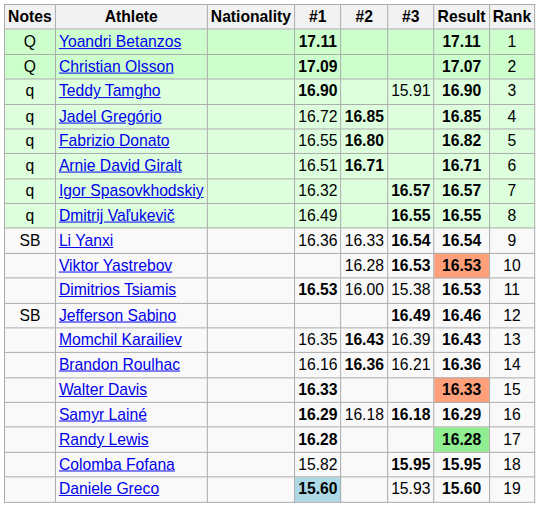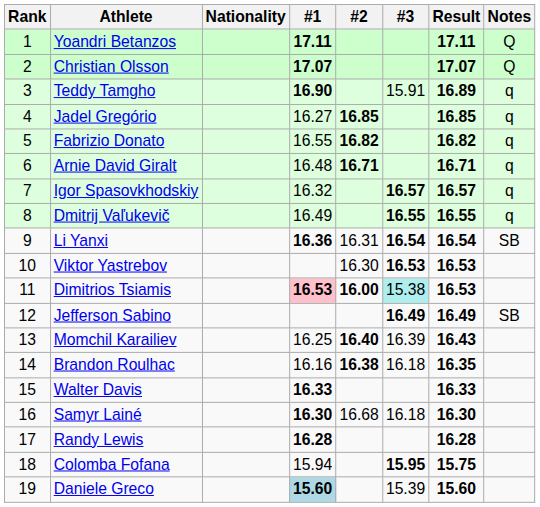 <table class="wikitable sortable" style="text-align:center">
 <tr>
-<th>Notes</th>
+<th>Rank</th>
 <th>Athlete</th>
 <th>Nationality</th>
 <th>#1</th>
 <th>#2</th>
 <th>#3</th>
 <th>Result</th>
-<th>Rank</th>
+<th>Notes</th>
 </tr>
 <tr bgcolor=ccffcc>
-<td>Q</td>
+<td>1</td>
 <td align=left><a href='#'>Yoandri Betanzos</a></td>
 <td align=left></td>
 <td><strong>17.11</strong></td>
 <td></td>
 <td></td>
 <td><strong>17.11</strong></td>
-<td>1</td>
+<td>Q</td>
 </tr>
 <tr bgcolor=ccffcc>
-<td>Q</td>
+<td>2</td>
 <td align=left><a href='#'>Christian Olsson</a></td>
 <td align=left></td>
-<td><strong>17.09</strong></td>
+<td><strong>17.07</strong></td>
 <td></td>
 <td></td>
 <td><strong>17.07</strong></td>
-<td>2</td>
+<td>Q</td>
 </tr>
 <tr bgcolor=ddffdd>
-<td>q</td>
+<td>3</td>
 <td align=left><a href='#'>Teddy Tamgho</a></td>
 <td align=left></td>
 <td><strong>16.90</strong></td>
 <td></td>
 <td>15.91</td>
-<td><strong>16.90</strong></td>
-<td>3</td>
+<td><strong>16.89</strong></td>
+<td>q</td>
 </tr>
 <tr bgcolor=ddffdd>
-<td>q</td>
+<td>4</td>
 <td align=left><a href='#'>Jadel Gregório</a></td>
 <td align=left></td>
-<td>16.72</td>
+<td>16.27</td>
 <td><strong>16.85</strong></td>
 <td></td>
 <td><strong>16.85</strong></td>
-<td>4</td>
+<td>q</td>
 </tr>
 <tr bgcolor=ddffdd>
-<td>q</td>
+<td>5</td>
 <td align=left><a href='#'>Fabrizio Donato</a></td>
 <td align=left></td>
 <td>16.55</td>
-<td><strong>16.80</strong></td>
+<td><strong>16.82</strong></td>
 <td></td>
 <td><strong>16.82</strong></td>
-<td>5</td>
+<td>q</td>
 </tr>
 <tr bgcolor=ddffdd>
-<td>q</td>
+<td>6</td>
 <td align=left><a href='#'>Arnie David Giralt</a></td>
 <td align=left></td>
-<td>16.51</td>
+<td>16.48</td>
 <td><strong>16.71</strong></td>
 <td></td>
 <td><strong>16.71</strong></td>
-<td>6</td>
+<td>q</td>
 </tr>
 <tr bgcolor=ddffdd>
-<td>q</td>
+<td>7</td>
 <td align=left><a href='#'>Igor Spasovkhodskiy</a></td>
 <td align=left></td>
 <td>16.32</td>
 <td></td>
 <td><strong>16.57</strong></td>
 <td><strong>16.57</strong></td>
-<td>7</td>
+<td>q</td>
 </tr>
 <tr bgcolor=ddffdd>
-<td>q</td>
+<td>8</td>
 <td align=left><a href='#'>Dmitrij Vaľukevič</a></td>
 <td align=left></td>
 <td>16.49</td>
 <td></td>
 <td><strong>16.55</strong></td>
 <td><strong>16.55</strong></td>
-<td>8</td>
+<td>q</td>
 </tr>
 <tr>
-<td>SB</td>
+<td>9</td>
 <td align=left><a href='#'>Li Yanxi</a></td>
 <td align=left></td>
-<td>16.36</td>
-<td>16.33</td>
+<td><strong>16.36</strong></td>
+<td>16.31</td>
 <td><strong>16.54</strong></td>
 <td><strong>16.54</strong></td>
-<td>9</td>
+<td>SB</td>
 </tr>
 <tr>
-<td></td>
+<td>10</td>
 <td align=left><a href='#'>Viktor Yastrebov</a></td>
 <td align=left></td>
 <td></td>
-<td>16.28</td>
+<td>16.30</td>
 <td><strong>16.53</strong></td>
-<td style="background: lightsalmon;"><strong>16.53</strong></td>
-<td>10</td>
+<td><strong>16.53</strong></td>
+<td></td>
 </tr>
 <tr>
-<td></td>
+<td>11</td>
 <td align=left><a href='#'>Dimitrios Tsiamis</a></td>
 <td align=left></td>
+<td style="background: pink;"><strong>16.53</strong></td>
+<td><strong>16.00</strong></td>
+<td style="background: paleturquoise;">15.38</td>
 <td><strong>16.53</strong></td>
-<td>16.00</td>
-<td>15.38</td>
-<td><strong>16.53</strong></td>
-<td>11</td>
+<td></td>
 </tr>
 <tr>
-<td>SB</td>
+<td>12</td>
 <td align=left><a href='#'>Jefferson Sabino</a></td>
 <td align=left></td>
 <td></td>
 <td></td>
 <td><strong>16.49</strong></td>
-<td><strong>16.46</strong></td>
-<td>12</td>
+<td><strong>16.49</strong></td>
+<td>SB</td>
 </tr>
 <tr>
-<td></td>
+<td>13</td>
 <td align=left><a href='#'>Momchil Karailiev</a></td>
 <td align=left></td>
-<td>16.35</td>
-<td><strong>16.43</strong></td>
+<td>16.25</td>
+<td><strong>16.40</strong></td>
 <td>16.39</td>
 <td><strong>16.43</strong></td>
-<td>13</td>
+<td></td>
 </tr>
 <tr>
-<td></td>
+<td>14</td>
 <td align=left><a href='#'>Brandon Roulhac</a></td>
 <td align=left></td>
 <td>16.16</td>
-<td><strong>16.36</strong></td>
-<td>16.21</td>
-<td><strong>16.36</strong></td>
-<td>14</td>
+<td><strong>16.38</strong></td>
+<td>16.18</td>
+<td><strong>16.35</strong></td>
+<td></td>
 </tr>
 <tr>
-<td></td>
+<td>15</td>
 <td align=left><a href='#'>Walter Davis</a></td>
 <td align=left></td>
 <td><strong>16.33</strong></td>
 <td></td>
 <td></td>
-<td style="background: lightsalmon;"><strong>16.33</strong></td>
-<td>15</td>
+<td><strong>16.33</strong></td>
+<td></td>
 </tr>
 <tr>
-<td></td>
+<td>16</td>
 <td align=left><a href='#'>Samyr Lainé</a></td>
 <td align=left></td>
-<td><strong>16.29</strong></td>
+<td><strong>16.30</strong></td>
+<td>16.68</td>
 <td>16.18</td>
-<td><strong>16.18</strong></td>
-<td><strong>16.29</strong></td>
-<td>16</td>
+<td><strong>16.30</strong></td>
+<td></td>
 </tr>
 <tr>
-<td></td>
+<td>17</td>
 <td align=left><a href='#'>Randy Lewis</a></td>
 <td align=left></td>
 <td><strong>16.28</strong></td>
 <td></td>
 <td></td>
-<td style="background: lightgreen;"><strong>16.28</strong></td>
-<td>17</td>
+<td><strong>16.28</strong></td>
+<td></td>
 </tr>
 <tr>
-<td></td>
+<td>18</td>
 <td align=left><a href='#'>Colomba Fofana</a></td>
 <td align=left></td>
-<td>15.82</td>
+<td>15.94</td>
 <td></td>
 <td><strong>15.95</strong></td>
-<td><strong>15.95</strong></td>
-<td>18</td>
+<td><strong>15.75</strong></td>
+<td></td>
 </tr>
 <tr>
-<td></td>
+<td>19</td>
 <td align=left><a href='#'>Daniele Greco</a></td>
 <td align=left></td>
 <td style="background: lightblue;"><strong>15.60</strong></td>
 <td></td>
-<td>15.93</td>
+<td>15.39</td>
 <td><strong>15.60</strong></td>
-<td>19</td>
+<td></td>
 </tr>
 </table>
